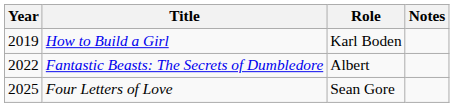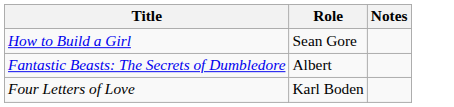 <table class="wikitable sortable">
 <tr>
-<th>Year</th>
 <th>Title</th>
 <th>Role</th>
 <th class="unsortable">Notes</th>
 </tr>
 <tr>
-<td>2019</td>
 <td><em><a href='#'>How to Build a Girl</a></em></td>
-<td>Karl Boden</td>
+<td>Sean Gore</td>
 <td></td>
 </tr>
 <tr>
-<td>2022</td>
 <td><em><a href='#'>Fantastic Beasts: The Secrets of Dumbledore</a></em></td>
 <td>Albert</td>
 <td></td>
 </tr>
 <tr>
-<td>2025</td>
 <td><em>Four Letters of Love</em></td>
-<td>Sean Gore</td>
+<td>Karl Boden</td>
 <td></td>
 </tr>
 </table>
